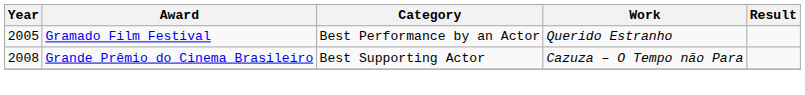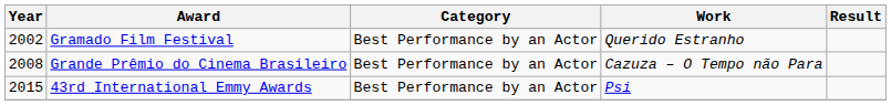 <table class="wikitable">
 <tr>
 <th>Year</th>
 <th>Award</th>
 <th>Category</th>
 <th>Work</th>
 <th>Result</th>
 </tr>
 <tr>
-<td>2005</td>
+<td>2002</td>
 <td><a href='#'>Gramado Film Festival</a></td>
 <td>Best Performance by an Actor</td>
 <td><em>Querido Estranho</em></td>
 <td></td>
 </tr>
 <tr>
 <td>2008</td>
 <td><a href='#'>Grande Prêmio do Cinema Brasileiro</a></td>
-<td>Best Supporting Actor</td>
+<td>Best Performance by an Actor</td>
 <td><em>Cazuza – O Tempo não Para</em></td>
+<td></td>
+</tr>
+<tr>
+<td>2015</td>
+<td><a href='#'>43rd International Emmy Awards</a></td>
+<td>Best Performance by an Actor</td>
+<td><em><a href='#'>Psi</a></em></td>
 <td></td>
 </tr>
 <tr>
 </tr>
 </table>
